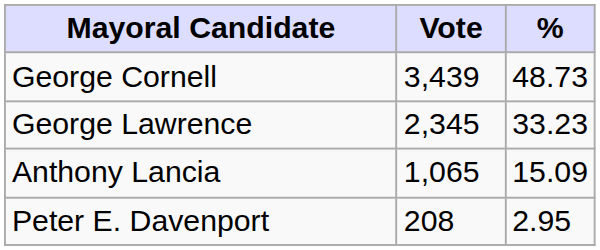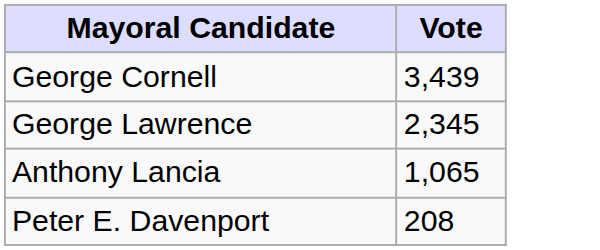 <table class="wikitable">
 <tr>
 <th style="background:#ddf; width:200px;">Mayoral Candidate </th>
 <th style="background:#ddf; width:50px;">Vote</th>
-<th style="background:#ddf; width:30px;">%</th>
 </tr>
 <tr>
 <td>George Cornell</td>
 <td>3,439</td>
-<td>48.73</td>
 </tr>
 <tr>
 <td>George Lawrence</td>
 <td>2,345</td>
-<td>33.23</td>
 </tr>
 <tr>
 <td>Anthony Lancia</td>
 <td>1,065</td>
-<td>15.09</td>
 </tr>
 <tr>
 <td>Peter E. Davenport</td>
 <td>208</td>
-<td>2.95</td>
 </tr>
 </table>
